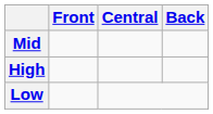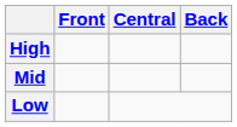 <table class="wikitable" style="text-align:center">
 <tr>
 <th></th>
 <th><a href='#'>Front</a></th>
 <th><a href='#'>Central</a></th>
 <th><a href='#'>Back</a></th>
 </tr>
 <tr>
-<th><a href='#'>Mid</a></th>
+<th><a href='#'>High</a></th>
 <td></td>
 <td></td>
 <td></td>
 </tr>
 <tr>
-<th><a href='#'>High</a></th>
+<th><a href='#'>Mid</a></th>
 <td></td>
 <td></td>
 <td></td>
 </tr>
 <tr>
 <th><a href='#'>Low</a></th>
 <td></td>
 <td colspan="2"></td>
 </tr>
 </table>
